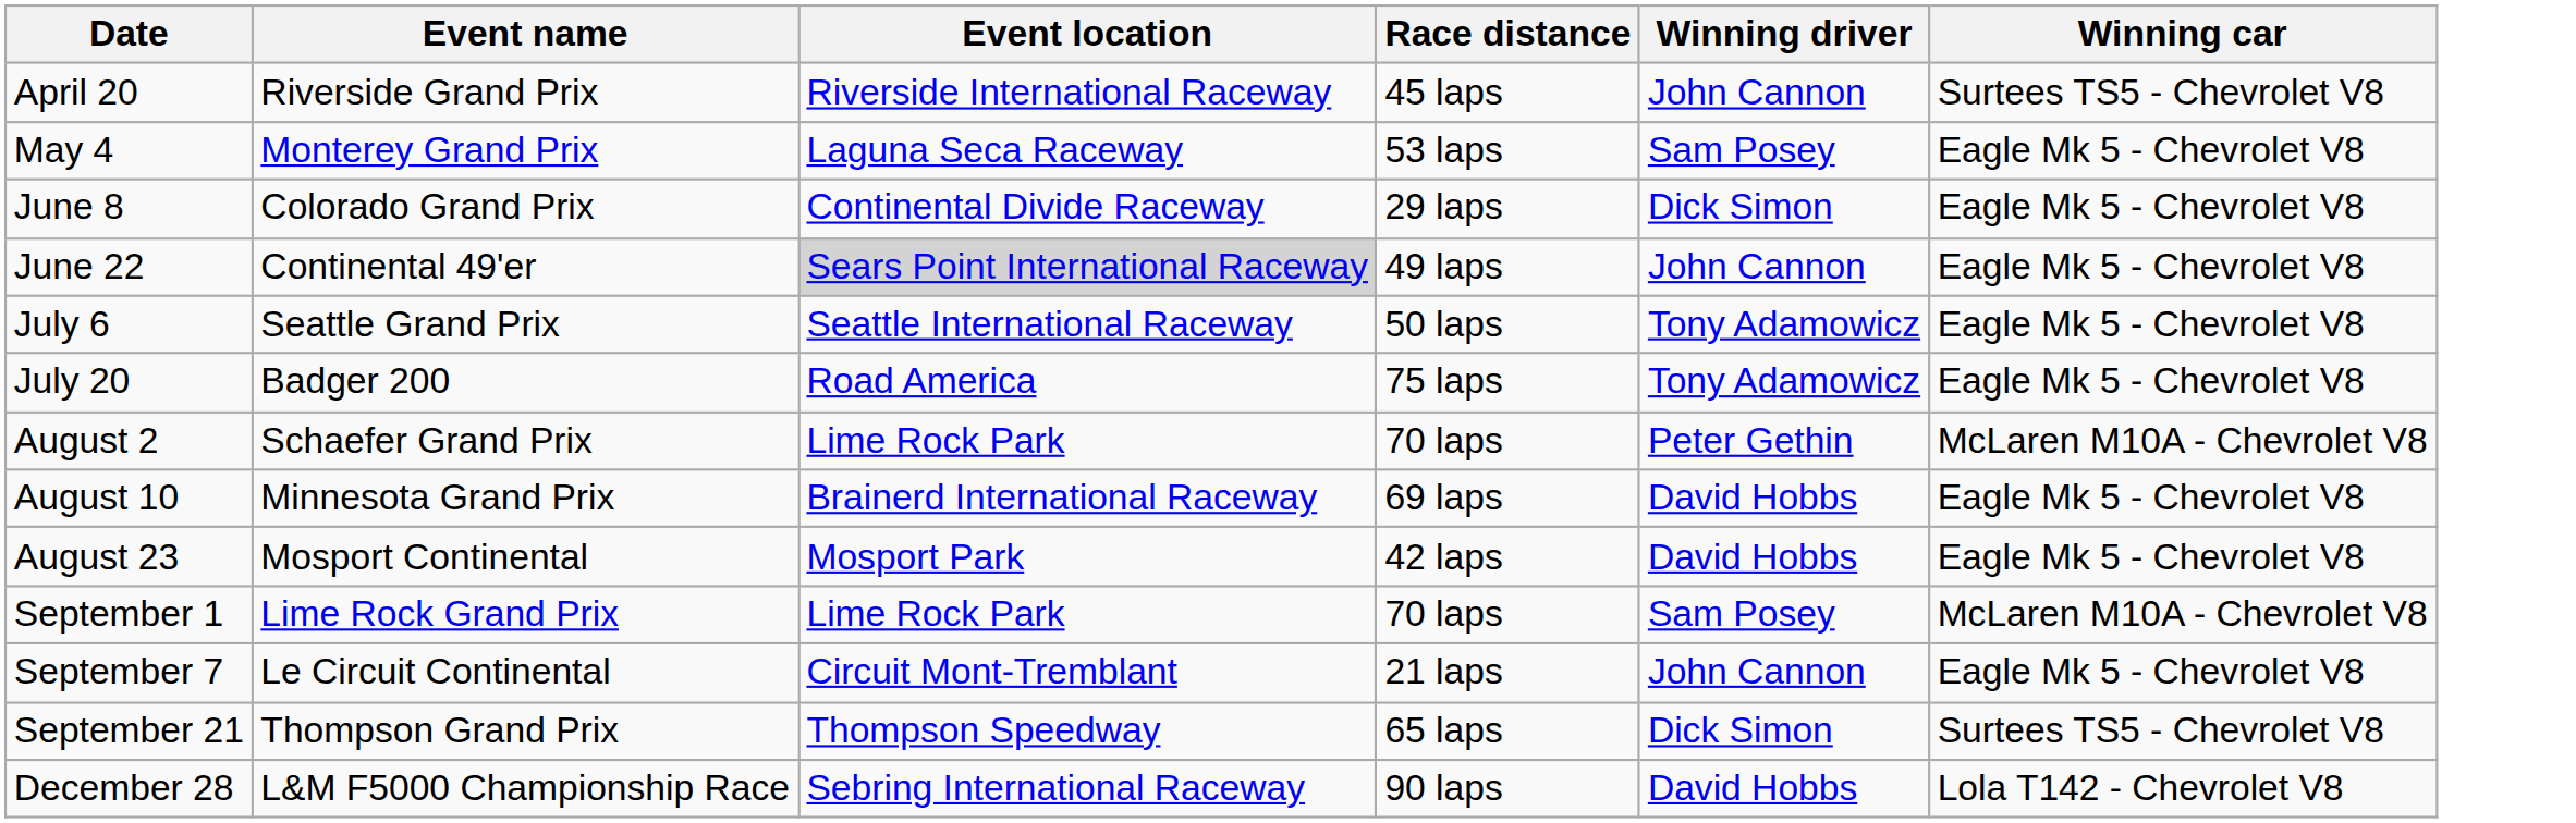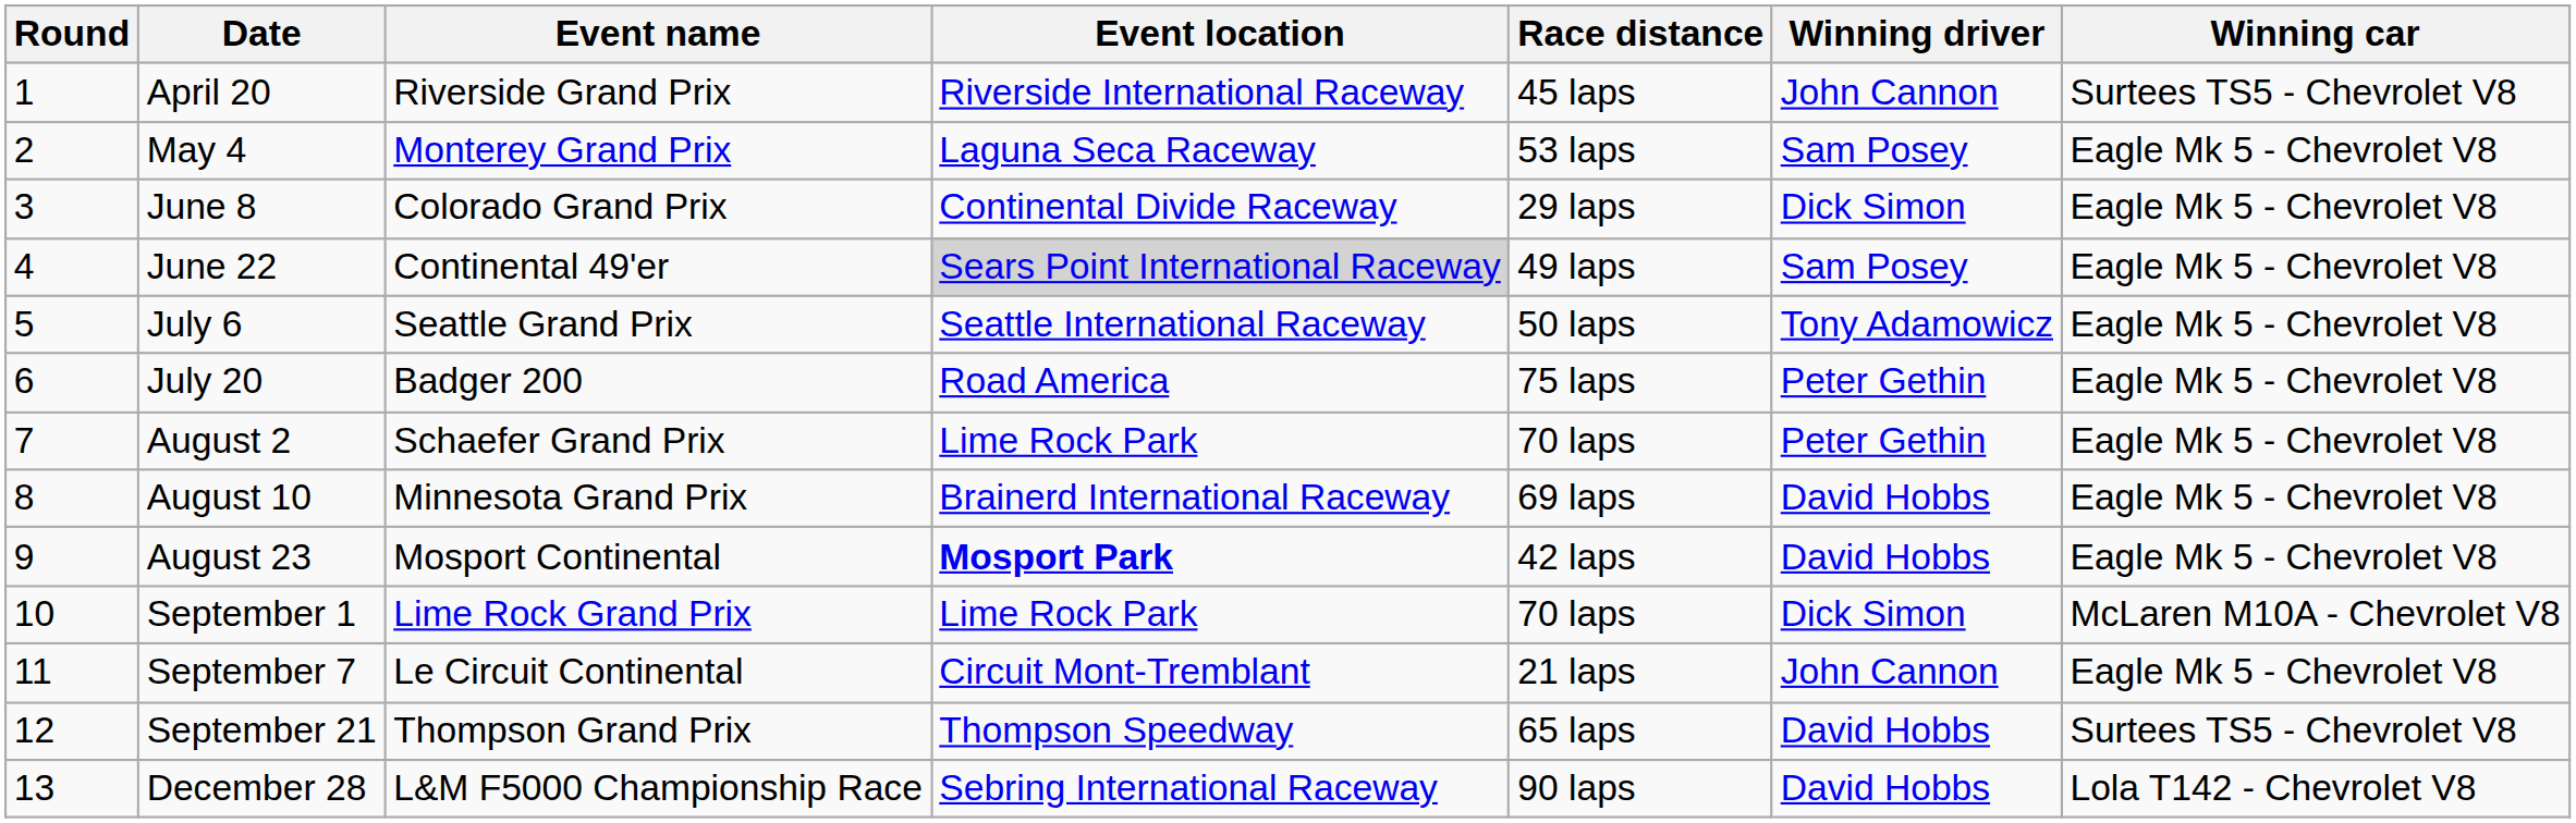 <table class="wikitable" border="1">
 <tr>
+<th>Round</th>
 <th>Date</th>
 <th>Event name</th>
 <th>Event location</th>
 <th>Race distance</th>
 <th>Winning driver</th>
 <th>Winning car</th>
 </tr>
 <tr>
+<td>1</td>
 <td>April 20</td>
 <td>Riverside Grand Prix</td>
 <td><a href='#'>Riverside International Raceway</a></td>
 <td>45 laps</td>
 <td> <a href='#'>John Cannon</a></td>
 <td>Surtees TS5 - Chevrolet V8</td>
 </tr>
 <tr>
+<td>2</td>
 <td>May 4</td>
 <td><a href='#'>Monterey Grand Prix</a></td>
 <td><a href='#'>Laguna Seca Raceway</a></td>
 <td>53 laps</td>
 <td> <a href='#'>Sam Posey</a></td>
 <td>Eagle Mk 5 - Chevrolet V8</td>
 </tr>
 <tr>
+<td>3</td>
 <td>June 8</td>
 <td>Colorado Grand Prix</td>
 <td><a href='#'>Continental Divide Raceway</a></td>
 <td>29 laps</td>
 <td> <a href='#'>Dick Simon</a></td>
 <td>Eagle Mk 5 - Chevrolet V8</td>
 </tr>
 <tr>
+<td>4</td>
 <td>June 22</td>
 <td>Continental 49'er</td>
 <td style="background: lightgrey;"><a href='#'>Sears Point International Raceway</a></td>
 <td>49 laps</td>
-<td> <a href='#'>John Cannon</a></td>
+<td> <a href='#'>Sam Posey</a></td>
 <td>Eagle Mk 5 - Chevrolet V8</td>
 </tr>
 <tr>
+<td>5</td>
 <td>July 6</td>
 <td>Seattle Grand Prix</td>
 <td><a href='#'>Seattle International Raceway</a></td>
 <td>50 laps</td>
 <td> <a href='#'>Tony Adamowicz</a></td>
 <td>Eagle Mk 5 - Chevrolet V8</td>
 </tr>
 <tr>
+<td>6</td>
 <td>July 20</td>
 <td>Badger 200</td>
 <td><a href='#'>Road America</a></td>
 <td>75 laps</td>
-<td> <a href='#'>Tony Adamowicz</a></td>
+<td> <a href='#'>Peter Gethin</a></td>
 <td>Eagle Mk 5 - Chevrolet V8</td>
 </tr>
 <tr>
+<td>7</td>
 <td>August 2</td>
 <td>Schaefer Grand Prix</td>
 <td><a href='#'>Lime Rock Park</a></td>
 <td>70 laps</td>
 <td> <a href='#'>Peter Gethin</a></td>
-<td>McLaren M10A - Chevrolet V8</td>
+<td>Eagle Mk 5 - Chevrolet V8</td>
 </tr>
 <tr>
+<td>8</td>
 <td>August 10</td>
 <td>Minnesota Grand Prix</td>
 <td><a href='#'>Brainerd International Raceway</a></td>
 <td>69 laps</td>
 <td> <a href='#'>David Hobbs</a></td>
 <td>Eagle Mk 5 - Chevrolet V8</td>
 </tr>
 <tr>
+<td>9</td>
 <td>August 23</td>
 <td>Mosport Continental</td>
-<td><a href='#'>Mosport Park</a></td>
+<td><strong><a href='#'>Mosport Park</a></strong></td>
 <td>42 laps</td>
 <td> <a href='#'>David Hobbs</a></td>
 <td>Eagle Mk 5 - Chevrolet V8</td>
 </tr>
 <tr>
+<td>10</td>
 <td>September 1</td>
 <td><a href='#'>Lime Rock Grand Prix</a></td>
 <td><a href='#'>Lime Rock Park</a></td>
 <td>70 laps</td>
-<td> <a href='#'>Sam Posey</a></td>
+<td> <a href='#'>Dick Simon</a></td>
 <td>McLaren M10A - Chevrolet V8</td>
 </tr>
 <tr>
+<td>11</td>
 <td>September 7</td>
 <td>Le Circuit Continental</td>
 <td><a href='#'>Circuit Mont-Tremblant</a></td>
 <td>21 laps</td>
 <td> <a href='#'>John Cannon</a></td>
 <td>Eagle Mk 5 - Chevrolet V8</td>
 </tr>
 <tr>
+<td>12</td>
 <td>September 21</td>
 <td>Thompson Grand Prix</td>
 <td><a href='#'>Thompson Speedway</a></td>
 <td>65 laps</td>
-<td> <a href='#'>Dick Simon</a></td>
+<td> <a href='#'>David Hobbs</a></td>
 <td>Surtees TS5 - Chevrolet V8</td>
 </tr>
 <tr>
+<td>13</td>
 <td>December 28</td>
 <td>L&M F5000 Championship Race</td>
 <td><a href='#'>Sebring International Raceway</a></td>
 <td>90 laps</td>
 <td> <a href='#'>David Hobbs</a></td>
 <td>Lola T142 - Chevrolet V8</td>
 </tr>
 </table>
